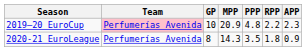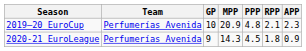 <table class="wikitable">
 <tr>
 <th>Season</th>
 <th>Team</th>
 <th>GP</th>
 <th>MPP</th>
 <th>PPP</th>
 <th>RPP</th>
 <th>APP</th>
 </tr>
 <tr>
 <td><a href='#'>2019–20 EuroCup</a></td>
-<td style="background: pink;"><a href='#'>Perfumerías Avenida</a></td>
+<td><a href='#'>Perfumerías Avenida</a></td>
 <td>10</td>
 <td>20.9</td>
 <td>4.8</td>
-<td>2.2</td>
+<td>2.1</td>
 <td>2.3</td>
 </tr>
 <tr>
 <td><a href='#'>2020-21 EuroLeague</a></td>
 <td><a href='#'>Perfumerías Avenida</a></td>
-<td>8</td>
+<td>9</td>
 <td>14.3</td>
-<td>3.5</td>
+<td>4.5</td>
 <td>1.8</td>
 <td>0.9</td>
 </tr>
 </table>
